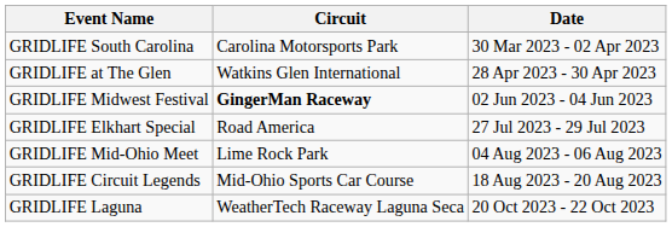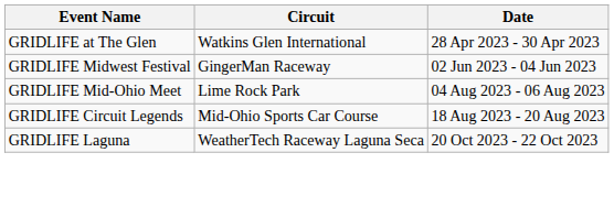 <table class="wikitable">
 <tr>
 <th>Event Name</th>
 <th>Circuit</th>
 <th>Date</th>
-</tr>
-<tr>
-<td>GRIDLIFE South Carolina</td>
-<td>Carolina Motorsports Park</td>
-<td>30 Mar 2023 - 02 Apr 2023</td>
 </tr>
 <tr>
 <td>GRIDLIFE at The Glen</td>
 <td>Watkins Glen International</td>
 <td>28 Apr 2023 - 30 Apr 2023</td>
 </tr>
 <tr>
 <td>GRIDLIFE Midwest Festival</td>
-<td><strong>GingerMan Raceway</strong></td>
+<td>GingerMan Raceway</td>
 <td>02 Jun 2023 - 04 Jun 2023</td>
-</tr>
-<tr>
-<td>GRIDLIFE Elkhart Special</td>
-<td>Road America</td>
-<td>27 Jul 2023 - 29 Jul 2023</td>
 </tr>
 <tr>
 <td>GRIDLIFE Mid-Ohio Meet</td>
 <td>Lime Rock Park</td>
 <td>04 Aug 2023 - 06 Aug 2023</td>
 </tr>
 <tr>
 <td>GRIDLIFE Circuit Legends</td>
 <td>Mid-Ohio Sports Car Course</td>
 <td>18 Aug 2023 - 20 Aug 2023</td>
 </tr>
 <tr>
 <td>GRIDLIFE Laguna</td>
 <td>WeatherTech Raceway Laguna Seca</td>
 <td>20 Oct 2023 - 22 Oct 2023</td>
 </tr>
 </table>
